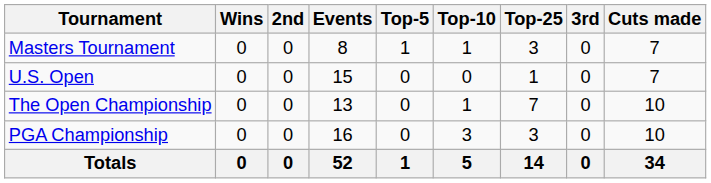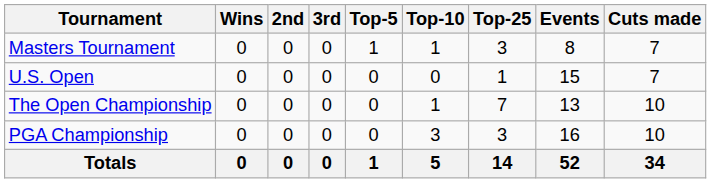 <table class=wikitable style=text-align:center>
 <tr>
 <th>Tournament</th>
 <th>Wins</th>
 <th>2nd</th>
-<th>Events</th>
+<th>3rd</th>
 <th>Top-5</th>
 <th>Top-10</th>
 <th>Top-25</th>
-<th>3rd</th>
+<th>Events</th>
 <th>Cuts made</th>
 </tr>
 <tr>
 <td align=left><a href='#'>Masters Tournament</a></td>
 <td>0</td>
 <td>0</td>
-<td>8</td>
+<td>0</td>
 <td>1</td>
 <td>1</td>
 <td>3</td>
-<td>0</td>
+<td>8</td>
 <td>7</td>
 </tr>
 <tr>
 <td align=left><a href='#'>U.S. Open</a></td>
 <td>0</td>
 <td>0</td>
-<td>15</td>
+<td>0</td>
 <td>0</td>
 <td>0</td>
 <td>1</td>
-<td>0</td>
+<td>15</td>
 <td>7</td>
 </tr>
 <tr>
 <td align=left><a href='#'>The Open Championship</a></td>
 <td>0</td>
 <td>0</td>
-<td>13</td>
+<td>0</td>
 <td>0</td>
 <td>1</td>
 <td>7</td>
-<td>0</td>
+<td>13</td>
 <td>10</td>
 </tr>
 <tr>
 <td align=left><a href='#'>PGA Championship</a></td>
 <td>0</td>
 <td>0</td>
-<td>16</td>
+<td>0</td>
 <td>0</td>
 <td>3</td>
 <td>3</td>
-<td>0</td>
+<td>16</td>
 <td>10</td>
 </tr>
 <tr>
 <th>Totals</th>
 <th>0</th>
 <th>0</th>
-<th>52</th>
+<th>0</th>
 <th>1</th>
 <th>5</th>
 <th>14</th>
-<th>0</th>
+<th>52</th>
 <th>34</th>
 </tr>
 </table>
